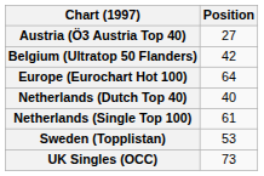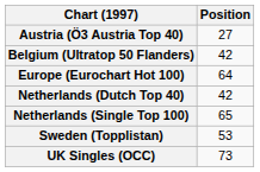 <table class="wikitable sortable plainrowheaders">
 <tr>
 <th scope="col">Chart (1997)</th>
 <th scope="col">Position</th>
 </tr>
 <tr>
 <th scope="row">Austria (Ö3 Austria Top 40)</th>
 <td align="center">27</td>
 </tr>
 <tr>
 <th scope="row">Belgium (Ultratop 50 Flanders)</th>
 <td align="center">42</td>
 </tr>
 <tr>
 <th scope="row">Europe (Eurochart Hot 100)</th>
 <td align="center">64</td>
 </tr>
 <tr>
 <th scope="row">Netherlands (Dutch Top 40)</th>
-<td align="center">40</td>
+<td align="center">42</td>
 </tr>
 <tr>
 <th scope="row">Netherlands (Single Top 100)</th>
-<td align="center">61</td>
+<td align="center">65</td>
 </tr>
 <tr>
 <th scope="row">Sweden (Topplistan)</th>
 <td align="center">53</td>
 </tr>
 <tr>
 <th scope="row">UK Singles (OCC)</th>
 <td align="center">73</td>
 </tr>
 </table>
